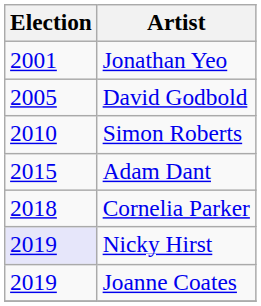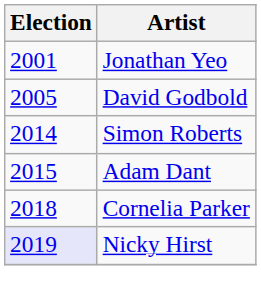 <table class="wikitable">
 <tr>
 <th>Election</th>
 <th>Artist</th>
 </tr>
 <tr>
 <td><a href='#'>2001</a></td>
 <td><a href='#'>Jonathan Yeo</a></td>
 </tr>
 <tr>
 <td><a href='#'>2005</a></td>
 <td><a href='#'>David Godbold</a></td>
 </tr>
 <tr>
-<td><a href='#'>2010</a></td>
+<td><a href='#'>2014</a></td>
 <td><a href='#'>Simon Roberts</a></td>
 </tr>
 <tr>
 <td><a href='#'>2015</a></td>
 <td><a href='#'>Adam Dant</a></td>
 </tr>
 <tr>
 <td><a href='#'>2018</a></td>
 <td><a href='#'>Cornelia Parker</a></td>
 </tr>
 <tr>
 <td style="background: lavender;"><a href='#'>2019</a></td>
 <td><a href='#'>Nicky Hirst</a></td>
 </tr>
 <tr>
-<td><a href='#'>2019</a></td>
-<td><a href='#'>Joanne Coates</a></td>
-</tr>
-<tr>
 </tr>
 </table>
